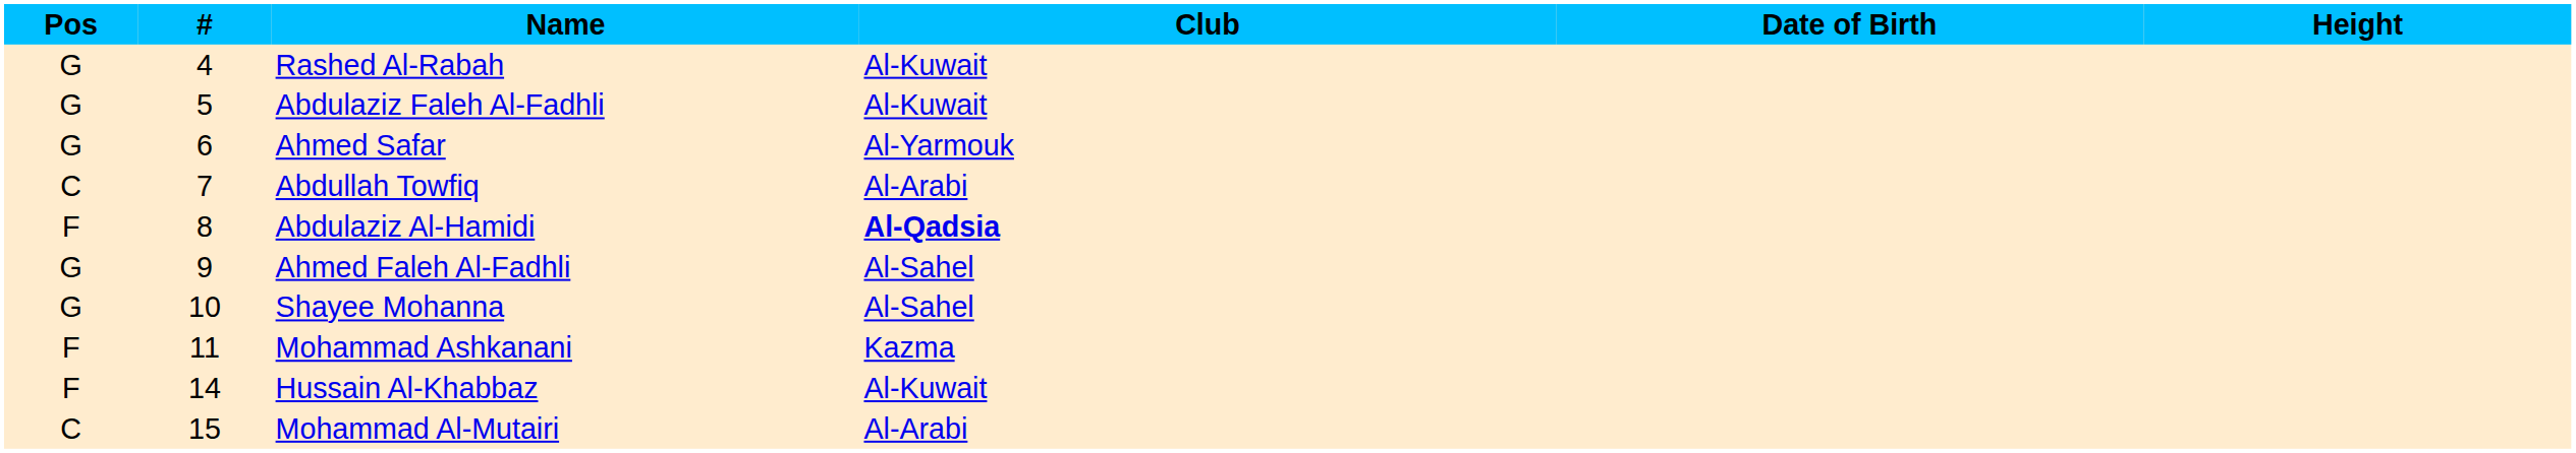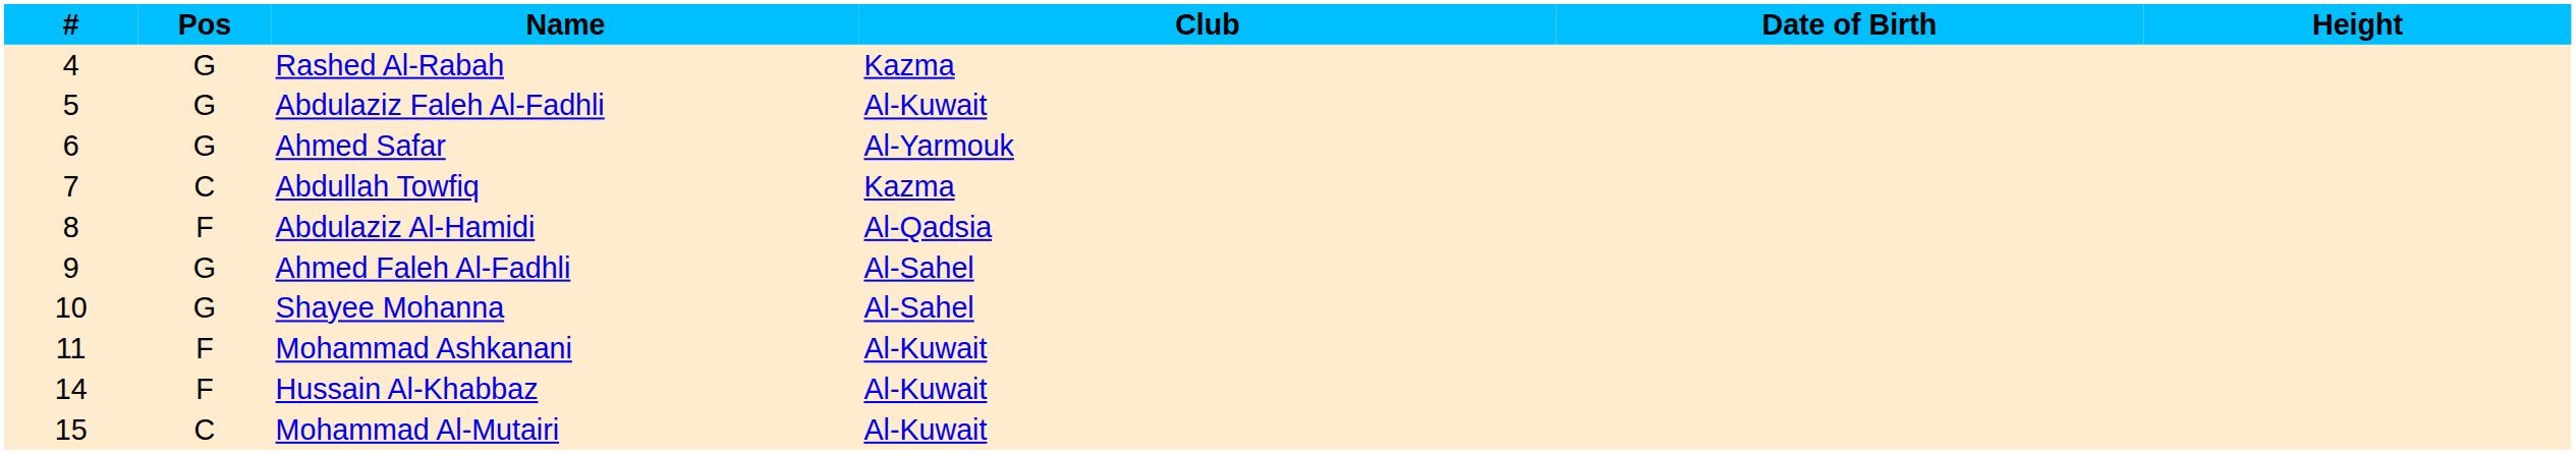 <table border=0 cellpadding=2 cellspacing=0  |- bgcolor=#FFECCE style="text-align:center; font-size:90%;" width=80%>
 <tr bgcolor=#00BFFF>
+<th width=5%>#</th>
 <th width=5%>Pos</th>
-<th width=5%>#</th>
 <th width=22%>Name</th>
 <th width=26%>Club</th>
 <th width=22%>Date of Birth</th>
 <th width=16%>Height</th>
 </tr>
 <tr>
+<td>4</td>
 <td>G</td>
-<td>4</td>
 <td align=left><a href='#'>Rashed Al-Rabah</a></td>
-<td align=left> <a href='#'>Al-Kuwait</a></td>
+<td align=left> <a href='#'>Kazma</a></td>
 <td align=left></td>
 <td></td>
 </tr>
 <tr>
+<td>5</td>
 <td>G</td>
-<td>5</td>
 <td align=left><a href='#'>Abdulaziz Faleh Al-Fadhli</a></td>
 <td align=left> <a href='#'>Al-Kuwait</a></td>
 <td align=left></td>
 <td></td>
 </tr>
 <tr>
+<td>6</td>
 <td>G</td>
-<td>6</td>
 <td align=left><a href='#'>Ahmed Safar</a></td>
 <td align=left> <a href='#'>Al-Yarmouk</a></td>
 <td align=left></td>
 <td></td>
 </tr>
 <tr>
+<td>7</td>
 <td>C</td>
-<td>7</td>
 <td align=left><a href='#'>Abdullah Towfiq</a></td>
-<td align=left> <a href='#'>Al-Arabi</a></td>
+<td align=left> <a href='#'>Kazma</a></td>
 <td align=left></td>
 <td></td>
 </tr>
 <tr>
+<td>8</td>
 <td>F</td>
-<td>8</td>
 <td align=left><a href='#'>Abdulaziz Al-Hamidi</a></td>
-<td align=left><strong> <a href='#'>Al-Qadsia</a></strong></td>
+<td align=left> <a href='#'>Al-Qadsia</a></td>
 <td align=left></td>
 <td></td>
 </tr>
 <tr>
+<td>9</td>
 <td>G</td>
-<td>9</td>
 <td align=left><a href='#'>Ahmed Faleh Al-Fadhli</a></td>
 <td align=left> <a href='#'>Al-Sahel</a></td>
 <td align=left></td>
 <td></td>
 </tr>
 <tr>
+<td>10</td>
 <td>G</td>
-<td>10</td>
 <td align=left><a href='#'>Shayee Mohanna</a></td>
 <td align=left> <a href='#'>Al-Sahel</a></td>
 <td align=left></td>
 <td></td>
 </tr>
 <tr>
+<td>11</td>
 <td>F</td>
-<td>11</td>
 <td align=left><a href='#'>Mohammad Ashkanani</a></td>
-<td align=left> <a href='#'>Kazma</a></td>
+<td align=left> <a href='#'>Al-Kuwait</a></td>
 <td align=left></td>
 <td></td>
 </tr>
 <tr>
+<td>14</td>
 <td>F</td>
-<td>14</td>
 <td align=left><a href='#'>Hussain Al-Khabbaz</a></td>
 <td align=left> <a href='#'>Al-Kuwait</a></td>
 <td align=left></td>
 <td></td>
 </tr>
 <tr>
+<td>15</td>
 <td>C</td>
-<td>15</td>
 <td align=left><a href='#'>Mohammad Al-Mutairi</a></td>
-<td align=left> <a href='#'>Al-Arabi</a></td>
+<td align=left> <a href='#'>Al-Kuwait</a></td>
 <td align=left></td>
 <td></td>
 </tr>
 </table>
